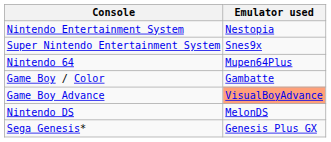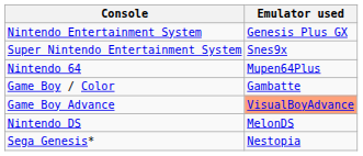 <table class="wikitable">
 <tr>
 <th>Console</th>
 <th>Emulator used</th>
 </tr>
 <tr>
 <td><a href='#'>Nintendo Entertainment System</a></td>
-<td><a href='#'>Nestopia</a></td>
+<td><a href='#'>Genesis Plus GX</a></td>
 </tr>
 <tr>
 <td><a href='#'>Super Nintendo Entertainment System </a></td>
 <td><a href='#'>Snes9x</a></td>
 </tr>
 <tr>
 <td><a href='#'>Nintendo 64</a></td>
 <td><a href='#'>Mupen64Plus</a></td>
 </tr>
 <tr>
 <td><a href='#'>Game Boy</a> / <a href='#'>Color</a></td>
 <td><a href='#'>Gambatte</a></td>
 </tr>
 <tr>
 <td><a href='#'>Game Boy Advance</a></td>
 <td style="background: lightsalmon;"><a href='#'>VisualBoyAdvance</a></td>
 </tr>
 <tr>
 <td><a href='#'>Nintendo DS</a></td>
 <td><a href='#'>MelonDS</a></td>
 </tr>
 <tr>
 <td><a href='#'>Sega Genesis</a>*</td>
-<td><a href='#'>Genesis Plus GX</a></td>
+<td><a href='#'>Nestopia</a></td>
 </tr>
 </table>
